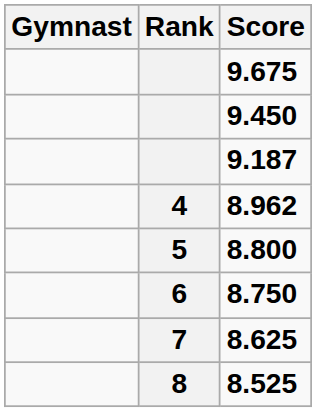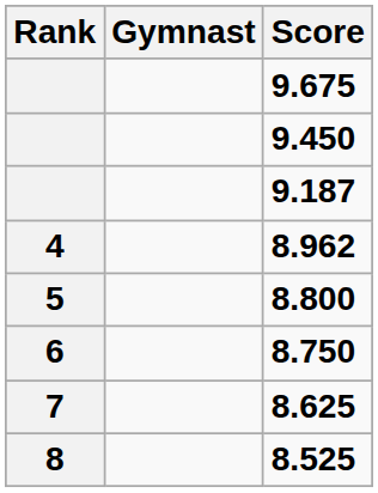 <table class="wikitable sortable">
 <tr>
+<th scope="col">Rank</th>
 <th scope="col">Gymnast</th>
-<th scope="col">Rank</th>
 <th scope="col">Score</th>
 </tr>
 <tr>
+<th scope="row"></th>
 <td></td>
-<th scope="row"></th>
 <td><strong>9.675</strong></td>
 </tr>
 <tr>
+<th scope="row"></th>
 <td></td>
-<th scope="row"></th>
 <td><strong>9.450</strong></td>
 </tr>
 <tr>
+<th scope="row"></th>
 <td></td>
-<th scope="row"></th>
 <td><strong>9.187</strong></td>
 </tr>
 <tr>
+<th scope="row">4</th>
 <td></td>
-<th scope="row">4</th>
 <td><strong>8.962</strong></td>
 </tr>
 <tr>
+<th scope="row">5</th>
 <td></td>
-<th scope="row">5</th>
 <td><strong>8.800</strong></td>
 </tr>
 <tr>
+<th scope="row">6</th>
 <td></td>
-<th scope="row">6</th>
 <td><strong>8.750</strong></td>
 </tr>
 <tr>
+<th scope="row">7</th>
 <td></td>
-<th scope="row">7</th>
 <td><strong>8.625</strong></td>
 </tr>
 <tr>
+<th scope="row">8</th>
 <td></td>
-<th scope="row">8</th>
 <td><strong>8.525</strong></td>
 </tr>
 </table>
